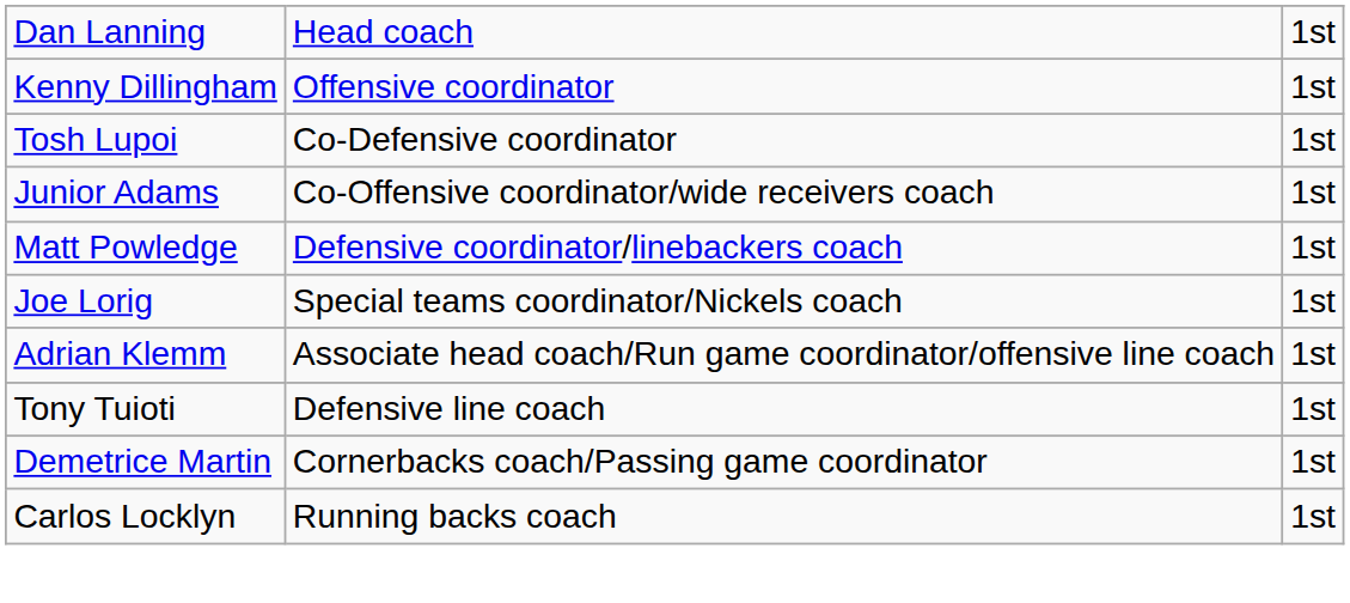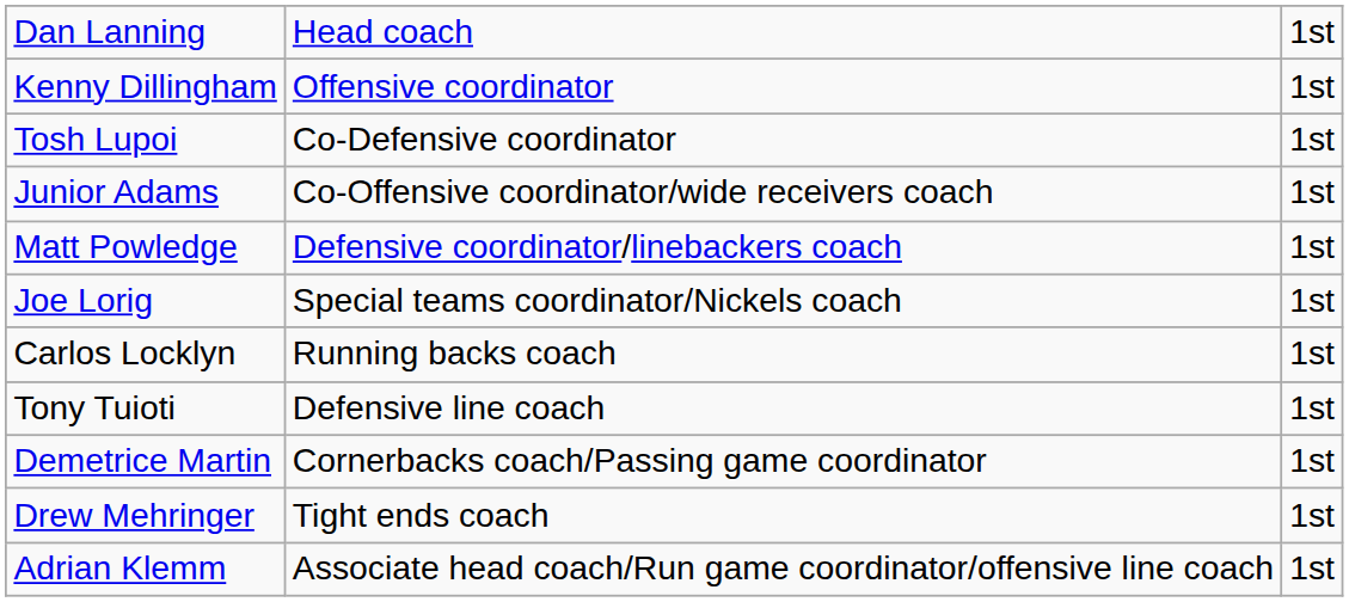 <table class="wikitable">
 <tr>
 <td><a href='#'>Dan Lanning</a></td>
 <td><a href='#'>Head coach</a></td>
 <td align=center>1st</td>
 </tr>
 <tr>
 <td><a href='#'>Kenny Dillingham</a></td>
 <td><a href='#'>Offensive coordinator</a></td>
 <td align=center>1st</td>
 </tr>
 <tr>
 <td><a href='#'>Tosh Lupoi</a></td>
 <td>Co-Defensive coordinator</td>
 <td align=center>1st</td>
 </tr>
 <tr>
 <td><a href='#'>Junior Adams</a></td>
 <td>Co-Offensive coordinator/wide receivers coach</td>
 <td align=center>1st</td>
 </tr>
 <tr>
 <td><a href='#'>Matt Powledge</a></td>
 <td><a href='#'>Defensive coordinator</a>/<a href='#'>linebackers coach</a></td>
 <td align=center>1st</td>
 </tr>
 <tr>
 <td><a href='#'>Joe Lorig</a></td>
 <td>Special teams coordinator/Nickels coach</td>
 <td align=center>1st</td>
 </tr>
 <tr>
-<td><a href='#'>Adrian Klemm</a></td>
-<td>Associate head coach/Run game coordinator/offensive line coach</td>
+<td>Carlos Locklyn</td>
+<td>Running backs coach</td>
 <td align=center>1st</td>
 </tr>
 <tr>
 <td>Tony Tuioti</td>
 <td>Defensive line coach</td>
 <td align=center>1st</td>
 </tr>
 <tr>
 <td><a href='#'>Demetrice Martin</a></td>
 <td>Cornerbacks coach/Passing game coordinator</td>
 <td align=center>1st</td>
 </tr>
 <tr>
-<td>Carlos Locklyn</td>
-<td>Running backs coach</td>
+<td><a href='#'>Drew Mehringer</a></td>
+<td>Tight ends coach</td>
+<td align=center>1st</td>
+</tr>
+<tr>
+<td><a href='#'>Adrian Klemm</a></td>
+<td>Associate head coach/Run game coordinator/offensive line coach</td>
 <td align=center>1st</td>
 </tr>
 </table>
